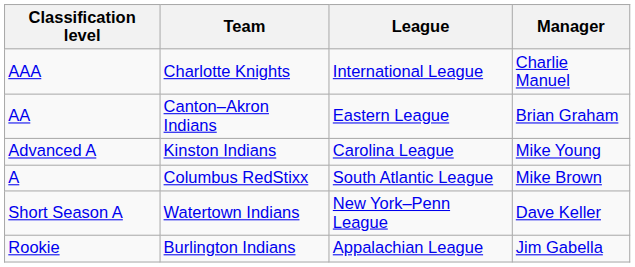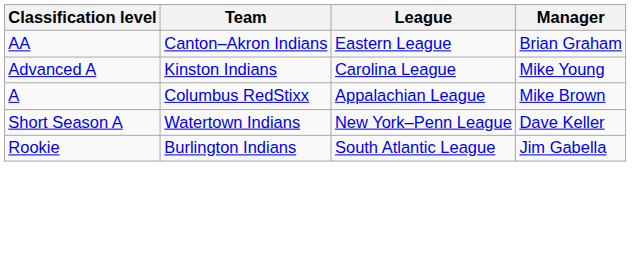 <table class="wikitable" border="1">
 <tr>
 <th>Classification level</th>
 <th>Team</th>
 <th>League</th>
 <th>Manager</th>
-</tr>
-<tr>
-<td><a href='#'>AAA</a></td>
-<td><a href='#'>Charlotte Knights</a></td>
-<td><a href='#'>International League</a></td>
-<td><a href='#'>Charlie Manuel</a></td>
 </tr>
 <tr>
 <td><a href='#'>AA</a></td>
 <td><a href='#'>Canton–Akron Indians</a></td>
 <td><a href='#'>Eastern League</a></td>
 <td><a href='#'>Brian Graham</a></td>
 </tr>
 <tr>
 <td><a href='#'>Advanced A</a></td>
 <td><a href='#'>Kinston Indians</a></td>
 <td><a href='#'>Carolina League</a></td>
 <td><a href='#'>Mike Young</a></td>
 </tr>
 <tr>
 <td><a href='#'>A</a></td>
 <td><a href='#'>Columbus RedStixx</a></td>
-<td><a href='#'>South Atlantic League</a></td>
+<td><a href='#'>Appalachian League</a></td>
 <td><a href='#'>Mike Brown</a></td>
 </tr>
 <tr>
 <td><a href='#'>Short Season A</a></td>
 <td><a href='#'>Watertown Indians</a></td>
 <td><a href='#'>New York–Penn League</a></td>
 <td><a href='#'>Dave Keller</a></td>
 </tr>
 <tr>
 <td><a href='#'>Rookie</a></td>
 <td><a href='#'>Burlington Indians</a></td>
-<td><a href='#'>Appalachian League</a></td>
+<td><a href='#'>South Atlantic League</a></td>
 <td><a href='#'>Jim Gabella</a></td>
 </tr>
 </table>
